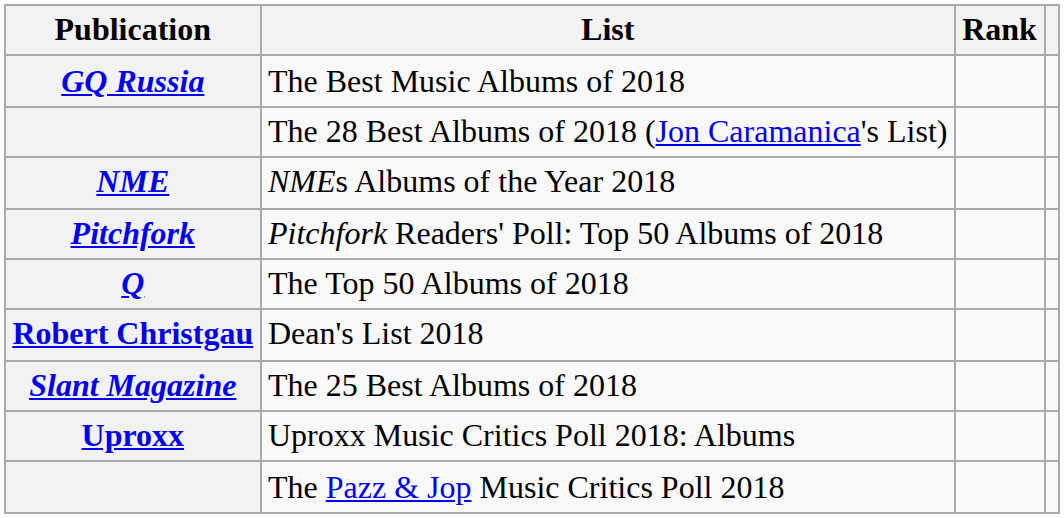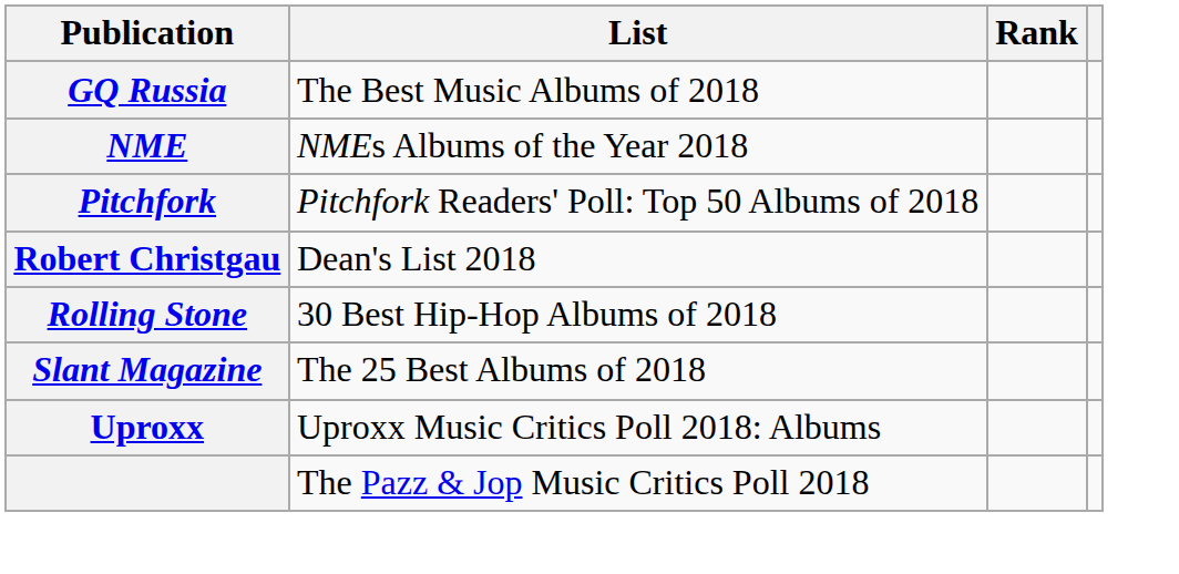 <table class="wikitable sortable plainrowheaders" style="border:none; margin:0;">
 <tr>
 <th scope="col">Publication</th>
 <th scope="col" class="unsortable">List</th>
 <th scope="col" data-sort-type="number">Rank</th>
 <th scope="col" class="unsortable"></th>
 </tr>
 <tr>
 <th scope="row"><em><a href='#'>GQ Russia</a></em></th>
 <td>The Best Music Albums of 2018</td>
-<td></td>
-<td></td>
-</tr>
-<tr>
-<th scope="row"></th>
-<td>The 28 Best Albums of 2018 (<a href='#'>Jon Caramanica</a>'s List)</td>
 <td></td>
 <td></td>
 </tr>
 <tr>
 <th scope="row"><em><a href='#'>NME</a></em></th>
 <td><em>NME</em>s Albums of the Year 2018</td>
 <td></td>
 <td></td>
 </tr>
 <tr>
 <th scope="row"><em><a href='#'>Pitchfork</a></em></th>
 <td><em>Pitchfork</em> Readers' Poll: Top 50 Albums of 2018</td>
 <td></td>
 <td></td>
 </tr>
 <tr>
-<th scope="row"><em><a href='#'>Q</a></em></th>
-<td>The Top 50 Albums of 2018</td>
+<th scope="row"><a href='#'>Robert Christgau</a></th>
+<td>Dean's List 2018</td>
 <td></td>
 <td></td>
 </tr>
 <tr>
-<th scope="row"><a href='#'>Robert Christgau</a></th>
-<td>Dean's List 2018</td>
+<th scope="row"><em><a href='#'>Rolling Stone</a></em></th>
+<td>30 Best Hip-Hop Albums of 2018</td>
 <td></td>
 <td></td>
 </tr>
 <tr>
 <th scope="row"><em><a href='#'>Slant Magazine</a></em></th>
 <td>The 25 Best Albums of 2018</td>
 <td></td>
 <td></td>
 </tr>
 <tr>
 <th scope="row"><a href='#'>Uproxx</a></th>
 <td>Uproxx Music Critics Poll 2018: Albums</td>
 <td></td>
 <td></td>
 </tr>
 <tr>
 <th scope="row"></th>
 <td>The <a href='#'>Pazz & Jop</a> Music Critics Poll 2018</td>
 <td></td>
 <td></td>
 </tr>
 </table>
